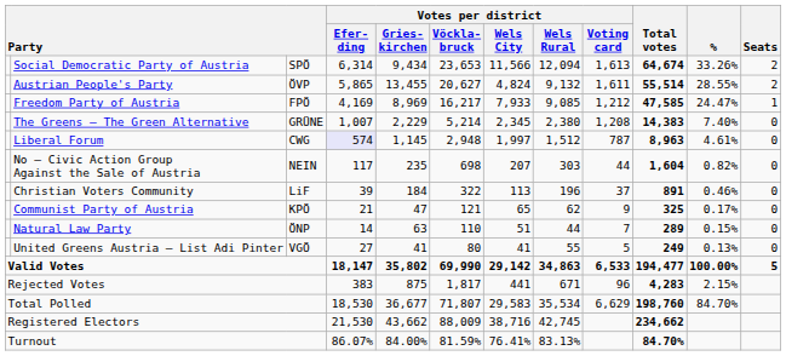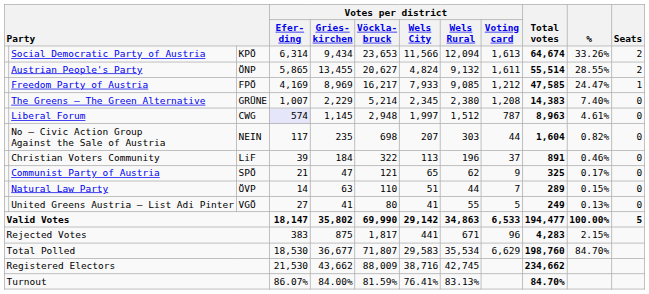 <table class="wikitable" border="1" style="text-align:right;">
 <tr>
 <th style="text-align:left;" valign=bottom rowspan=2 colspan=3>Party</th>
 <th colspan=6>Votes per district</th>
 <th align=center valign=bottom rowspan=2 width="50">Total<br>votes</th>
 <th align=center valign=bottom rowspan=2 width="50">%</th>
 <th align=center valign=bottom rowspan=2>Seats</th>
 </tr>
 <tr>
 <th align=center valign=bottom width="50"><a href='#'>Efer-<br>ding</a></th>
 <th align=center valign=bottom width="50"><a href='#'>Gries-<br>kirchen</a></th>
 <th align=center valign=bottom width="50"><a href='#'>Vöckla-<br>bruck</a></th>
 <th align=center valign=bottom width="50"><a href='#'>Wels<br>City</a></th>
 <th align=center valign=bottom width="50"><a href='#'>Wels<br>Rural</a></th>
 <th align=center valign=bottom width="50"><a href='#'>Voting<br>card</a></th>
 </tr>
 <tr>
 <td></td>
 <td align=left><a href='#'>Social Democratic Party of Austria</a></td>
-<td align=left>SPÖ</td>
+<td align=left>KPÖ</td>
 <td>6,314</td>
 <td>9,434</td>
 <td>23,653</td>
 <td>11,566</td>
 <td>12,094</td>
 <td>1,613</td>
 <td><strong>64,674</strong></td>
 <td>33.26%</td>
 <td>2</td>
 </tr>
 <tr>
 <td></td>
 <td align=left><a href='#'>Austrian People's Party</a></td>
-<td align=left>ÖVP</td>
+<td align=left>ÖNP</td>
 <td>5,865</td>
 <td>13,455</td>
 <td>20,627</td>
 <td>4,824</td>
 <td>9,132</td>
 <td>1,611</td>
 <td><strong>55,514</strong></td>
 <td>28.55%</td>
 <td>2</td>
 </tr>
 <tr>
 <td></td>
 <td align=left><a href='#'>Freedom Party of Austria</a></td>
 <td align=left>FPÖ</td>
 <td>4,169</td>
 <td>8,969</td>
 <td>16,217</td>
 <td>7,933</td>
 <td>9,085</td>
 <td>1,212</td>
 <td><strong>47,585</strong></td>
 <td>24.47%</td>
 <td>1</td>
 </tr>
 <tr>
 <td></td>
 <td align=left style="white-space: nowrap;"><a href='#'>The Greens – The Green Alternative</a></td>
 <td align=left>GRÜNE</td>
 <td>1,007</td>
 <td>2,229</td>
 <td>5,214</td>
 <td>2,345</td>
 <td>2,380</td>
 <td>1,208</td>
 <td><strong>14,383</strong></td>
 <td>7.40%</td>
 <td>0</td>
 </tr>
 <tr>
 <td></td>
 <td align=left><a href='#'>Liberal Forum</a></td>
 <td align=left>CWG</td>
 <td style="background: lavender;">574</td>
 <td>1,145</td>
 <td>2,948</td>
 <td>1,997</td>
 <td>1,512</td>
 <td>787</td>
 <td><strong>8,963</strong></td>
 <td>4.61%</td>
 <td>0</td>
 </tr>
 <tr>
 <td></td>
 <td align=left>No – Civic Action Group<br>Against the Sale of Austria</td>
 <td align=left>NEIN</td>
 <td>117</td>
 <td>235</td>
 <td>698</td>
 <td>207</td>
 <td>303</td>
 <td>44</td>
 <td><strong>1,604</strong></td>
 <td>0.82%</td>
 <td>0</td>
 </tr>
 <tr>
 <td></td>
 <td align=left>Christian Voters Community</td>
 <td align=left>LiF</td>
 <td>39</td>
 <td>184</td>
 <td>322</td>
 <td>113</td>
 <td>196</td>
 <td>37</td>
 <td><strong>891</strong></td>
 <td>0.46%</td>
 <td>0</td>
 </tr>
 <tr>
 <td></td>
 <td align=left><a href='#'>Communist Party of Austria</a></td>
-<td align=left>KPÖ</td>
+<td align=left>SPÖ</td>
 <td>21</td>
 <td>47</td>
 <td>121</td>
 <td>65</td>
 <td>62</td>
 <td>9</td>
 <td><strong>325</strong></td>
 <td>0.17%</td>
 <td>0</td>
 </tr>
 <tr>
 <td></td>
 <td align=left><a href='#'>Natural Law Party</a></td>
-<td align=left>ÖNP</td>
+<td align=left>ÖVP</td>
 <td>14</td>
 <td>63</td>
 <td>110</td>
 <td>51</td>
 <td>44</td>
 <td>7</td>
 <td><strong>289</strong></td>
 <td>0.15%</td>
 <td>0</td>
 </tr>
 <tr>
 <td></td>
 <td align=left>United Greens Austria – List Adi Pinter</td>
 <td align=left>VGÖ</td>
 <td>27</td>
 <td>41</td>
 <td>80</td>
 <td>41</td>
 <td>55</td>
 <td>5</td>
 <td><strong>249</strong></td>
 <td>0.13%</td>
 <td>0</td>
 </tr>
 <tr style="font-weight:bold">
 <td align=left colspan=3>Valid Votes</td>
 <td>18,147</td>
 <td>35,802</td>
 <td>69,990</td>
 <td>29,142</td>
 <td>34,863</td>
 <td>6,533</td>
 <td>194,477</td>
 <td>100.00%</td>
 <td>5</td>
 </tr>
 <tr>
 <td align=left colspan=3>Rejected Votes</td>
 <td>383</td>
 <td>875</td>
 <td>1,817</td>
 <td>441</td>
 <td>671</td>
 <td>96</td>
 <td><strong>4,283</strong></td>
 <td>2.15%</td>
 <td></td>
 </tr>
 <tr>
 <td align=left colspan=3>Total Polled</td>
 <td>18,530</td>
 <td>36,677</td>
 <td>71,807</td>
 <td>29,583</td>
 <td>35,534</td>
 <td>6,629</td>
 <td><strong>198,760</strong></td>
 <td>84.70%</td>
 <td></td>
 </tr>
 <tr>
 <td align=left colspan=3>Registered Electors</td>
 <td>21,530</td>
 <td>43,662</td>
 <td>88,009</td>
 <td>38,716</td>
 <td>42,745</td>
 <td></td>
 <td><strong>234,662</strong></td>
 <td></td>
 <td></td>
 </tr>
 <tr>
 <td align=left colspan=3>Turnout</td>
 <td>86.07%</td>
 <td>84.00%</td>
 <td>81.59%</td>
 <td>76.41%</td>
 <td>83.13%</td>
 <td></td>
 <td><strong>84.70%</strong></td>
 <td></td>
 <td></td>
 </tr>
 </table>
